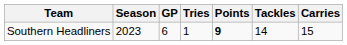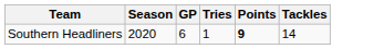 <table class="wikitable">
 <tr>
 <th>Team</th>
 <th>Season</th>
 <th>GP</th>
 <th>Tries</th>
 <th>Points</th>
 <th>Tackles</th>
-<th>Carries</th>
 </tr>
 <tr>
 <td>Southern Headliners</td>
-<td>2023</td>
+<td>2020</td>
 <td>6</td>
 <td>1</td>
 <td><strong>9</strong></td>
 <td>14</td>
-<td>15</td>
 </tr>
 </table>
